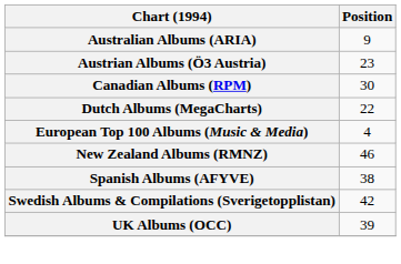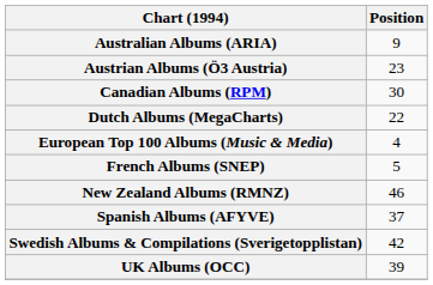 <table class="wikitable plainrowheaders sortable" style="text-align:center">
 <tr>
 <th scope="col">Chart (1994)</th>
 <th scope="col">Position</th>
 </tr>
 <tr>
 <th scope="row">Australian Albums (ARIA)</th>
 <td>9</td>
 </tr>
 <tr>
 <th scope="row">Austrian Albums (Ö3 Austria)</th>
 <td>23</td>
 </tr>
 <tr>
 <th scope="row">Canadian Albums (<a href='#'>RPM</a>)</th>
 <td>30</td>
 </tr>
 <tr>
 <th scope="row">Dutch Albums (MegaCharts)</th>
 <td>22</td>
 </tr>
 <tr>
 <th scope="row">European Top 100 Albums (<em>Music & Media</em>)</th>
 <td>4</td>
 </tr>
 <tr>
+<th scope="row">French Albums (SNEP)</th>
+<td>5</td>
+</tr>
+<tr>
 <th scope="row">New Zealand Albums (RMNZ)</th>
 <td>46</td>
 </tr>
 <tr>
 <th scope="row">Spanish Albums (AFYVE)</th>
-<td>38</td>
+<td>37</td>
 </tr>
 <tr>
 <th scope="row">Swedish Albums & Compilations (Sverigetopplistan)</th>
 <td>42</td>
 </tr>
 <tr>
 <th scope="row">UK Albums (OCC)</th>
 <td>39</td>
 </tr>
 <tr>
 </tr>
 </table>
